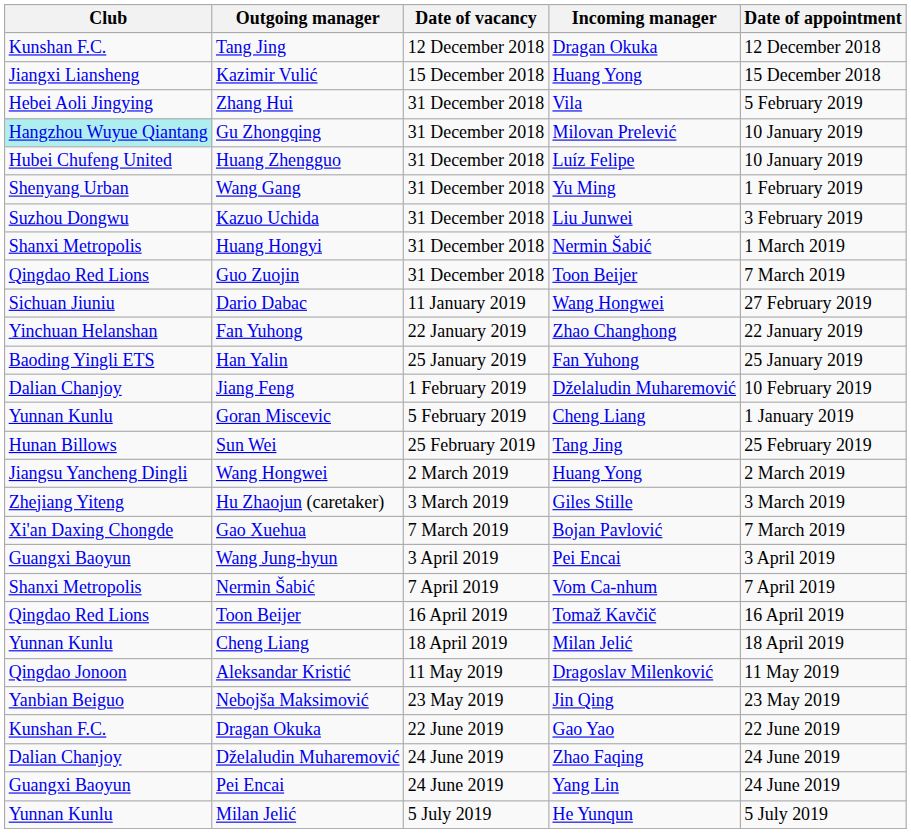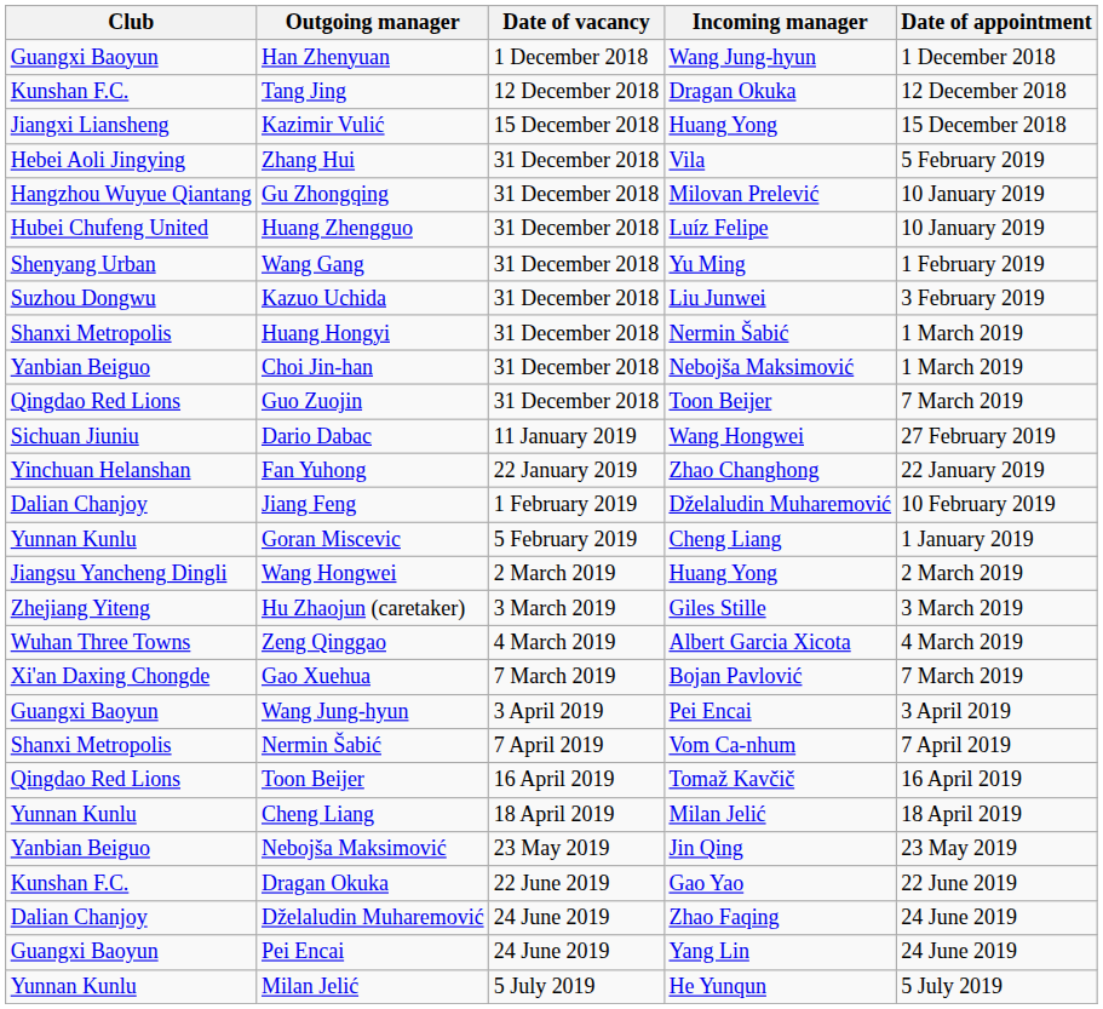 <table class="wikitable">
 <tr>
 <th>Club</th>
 <th>Outgoing manager</th>
 <th>Date of vacancy</th>
 <th>Incoming manager</th>
 <th>Date of appointment</th>
+</tr>
+<tr>
+<td><a href='#'>Guangxi Baoyun</a></td>
+<td> <a href='#'>Han Zhenyuan</a></td>
+<td>1 December 2018</td>
+<td> <a href='#'>Wang Jung-hyun</a></td>
+<td>1 December 2018</td>
 </tr>
 <tr>
 <td><a href='#'>Kunshan F.C.</a></td>
 <td> <a href='#'>Tang Jing</a></td>
 <td>12 December 2018</td>
 <td> <a href='#'>Dragan Okuka</a></td>
 <td>12 December 2018</td>
 </tr>
 <tr>
 <td><a href='#'>Jiangxi Liansheng</a></td>
 <td> <a href='#'>Kazimir Vulić</a></td>
 <td>15 December 2018</td>
 <td> <a href='#'>Huang Yong</a></td>
 <td>15 December 2018</td>
 </tr>
 <tr>
 <td><a href='#'>Hebei Aoli Jingying</a></td>
 <td> <a href='#'>Zhang Hui</a></td>
 <td>31 December 2018</td>
 <td> <a href='#'>Vila</a></td>
 <td>5 February 2019</td>
 </tr>
 <tr>
-<td style="background: paleturquoise;"><a href='#'>Hangzhou Wuyue Qiantang</a></td>
+<td><a href='#'>Hangzhou Wuyue Qiantang</a></td>
 <td> <a href='#'>Gu Zhongqing</a></td>
 <td>31 December 2018</td>
 <td> <a href='#'>Milovan Prelević</a></td>
 <td>10 January 2019</td>
 </tr>
 <tr>
 <td><a href='#'>Hubei Chufeng United</a></td>
 <td> <a href='#'>Huang Zhengguo</a></td>
 <td>31 December 2018</td>
 <td> <a href='#'>Luíz Felipe</a></td>
 <td>10 January 2019</td>
 </tr>
 <tr>
 <td><a href='#'>Shenyang Urban</a></td>
 <td> <a href='#'>Wang Gang</a></td>
 <td>31 December 2018</td>
 <td> <a href='#'>Yu Ming</a></td>
 <td>1 February 2019</td>
 </tr>
 <tr>
 <td><a href='#'>Suzhou Dongwu</a></td>
 <td> <a href='#'>Kazuo Uchida</a></td>
 <td>31 December 2018</td>
 <td> <a href='#'>Liu Junwei</a></td>
 <td>3 February 2019</td>
 </tr>
 <tr>
 <td><a href='#'>Shanxi Metropolis</a></td>
 <td> <a href='#'>Huang Hongyi</a></td>
 <td>31 December 2018</td>
 <td> <a href='#'>Nermin Šabić</a></td>
 <td>1 March 2019</td>
 </tr>
 <tr>
+<td><a href='#'>Yanbian Beiguo</a></td>
+<td> <a href='#'>Choi Jin-han</a></td>
+<td>31 December 2018</td>
+<td> <a href='#'>Nebojša Maksimović</a></td>
+<td>1 March 2019</td>
+</tr>
+<tr>
 <td><a href='#'>Qingdao Red Lions</a></td>
 <td> <a href='#'>Guo Zuojin</a></td>
 <td>31 December 2018</td>
 <td> <a href='#'>Toon Beijer</a></td>
 <td>7 March 2019</td>
 </tr>
 <tr>
 <td><a href='#'>Sichuan Jiuniu</a></td>
 <td> <a href='#'>Dario Dabac</a></td>
 <td>11 January 2019</td>
 <td> <a href='#'>Wang Hongwei</a></td>
 <td>27 February 2019</td>
 </tr>
 <tr>
 <td><a href='#'>Yinchuan Helanshan</a></td>
 <td> <a href='#'>Fan Yuhong</a></td>
 <td>22 January 2019</td>
 <td> <a href='#'>Zhao Changhong</a></td>
 <td>22 January 2019</td>
 </tr>
 <tr>
-<td><a href='#'>Baoding Yingli ETS</a></td>
-<td> <a href='#'>Han Yalin</a></td>
-<td>25 January 2019</td>
-<td> <a href='#'>Fan Yuhong</a></td>
-<td>25 January 2019</td>
-</tr>
-<tr>
 <td><a href='#'>Dalian Chanjoy</a></td>
 <td> <a href='#'>Jiang Feng</a></td>
 <td>1 February 2019</td>
 <td> <a href='#'>Dželaludin Muharemović</a></td>
 <td>10 February 2019</td>
 </tr>
 <tr>
 <td><a href='#'>Yunnan Kunlu</a></td>
 <td> <a href='#'>Goran Miscevic</a></td>
 <td>5 February 2019</td>
 <td> <a href='#'>Cheng Liang</a></td>
 <td>1 January 2019</td>
 </tr>
 <tr>
-<td><a href='#'>Hunan Billows</a></td>
-<td> <a href='#'>Sun Wei</a></td>
-<td>25 February 2019</td>
-<td> <a href='#'>Tang Jing</a></td>
-<td>25 February 2019</td>
-</tr>
-<tr>
 <td><a href='#'>Jiangsu Yancheng Dingli</a></td>
 <td> <a href='#'>Wang Hongwei</a></td>
 <td>2 March 2019</td>
 <td> <a href='#'>Huang Yong</a></td>
 <td>2 March 2019</td>
 </tr>
 <tr>
 <td><a href='#'>Zhejiang Yiteng</a></td>
 <td> <a href='#'>Hu Zhaojun</a> (caretaker)</td>
 <td>3 March 2019</td>
 <td> <a href='#'>Giles Stille</a></td>
 <td>3 March 2019</td>
+</tr>
+<tr>
+<td><a href='#'>Wuhan Three Towns</a></td>
+<td> <a href='#'>Zeng Qinggao</a></td>
+<td>4 March 2019</td>
+<td> <a href='#'>Albert Garcia Xicota</a></td>
+<td>4 March 2019</td>
 </tr>
 <tr>
 <td><a href='#'>Xi'an Daxing Chongde</a></td>
 <td> <a href='#'>Gao Xuehua</a></td>
 <td>7 March 2019</td>
 <td> <a href='#'>Bojan Pavlović</a></td>
 <td>7 March 2019</td>
 </tr>
 <tr>
 <td><a href='#'>Guangxi Baoyun</a></td>
 <td> <a href='#'>Wang Jung-hyun</a></td>
 <td>3 April 2019</td>
 <td> <a href='#'>Pei Encai</a></td>
 <td>3 April 2019</td>
 </tr>
 <tr>
 <td><a href='#'>Shanxi Metropolis</a></td>
 <td> <a href='#'>Nermin Šabić</a></td>
 <td>7 April 2019</td>
 <td> <a href='#'>Vom Ca-nhum</a></td>
 <td>7 April 2019</td>
 </tr>
 <tr>
 <td><a href='#'>Qingdao Red Lions</a></td>
 <td> <a href='#'>Toon Beijer</a></td>
 <td>16 April 2019</td>
 <td> <a href='#'>Tomaž Kavčič</a></td>
 <td>16 April 2019</td>
 </tr>
 <tr>
 <td><a href='#'>Yunnan Kunlu</a></td>
 <td> <a href='#'>Cheng Liang</a></td>
 <td>18 April 2019</td>
 <td> <a href='#'>Milan Jelić</a></td>
 <td>18 April 2019</td>
-</tr>
-<tr>
-<td><a href='#'>Qingdao Jonoon</a></td>
-<td> <a href='#'>Aleksandar Kristić</a></td>
-<td>11 May 2019</td>
-<td> <a href='#'>Dragoslav Milenković</a></td>
-<td>11 May 2019</td>
 </tr>
 <tr>
 <td><a href='#'>Yanbian Beiguo</a></td>
 <td> <a href='#'>Nebojša Maksimović</a></td>
 <td>23 May 2019</td>
 <td> <a href='#'>Jin Qing</a></td>
 <td>23 May 2019</td>
 </tr>
 <tr>
 <td><a href='#'>Kunshan F.C.</a></td>
 <td> <a href='#'>Dragan Okuka</a></td>
 <td>22 June 2019</td>
 <td> <a href='#'>Gao Yao</a></td>
 <td>22 June 2019</td>
 </tr>
 <tr>
 <td><a href='#'>Dalian Chanjoy</a></td>
 <td> <a href='#'>Dželaludin Muharemović</a></td>
 <td>24 June 2019</td>
 <td> <a href='#'>Zhao Faqing</a></td>
 <td>24 June 2019</td>
 </tr>
 <tr>
 <td><a href='#'>Guangxi Baoyun</a></td>
 <td> <a href='#'>Pei Encai</a></td>
 <td>24 June 2019</td>
 <td> <a href='#'>Yang Lin</a></td>
 <td>24 June 2019</td>
 </tr>
 <tr>
 <td><a href='#'>Yunnan Kunlu</a></td>
 <td> <a href='#'>Milan Jelić</a></td>
 <td>5 July 2019</td>
 <td> <a href='#'>He Yunqun</a></td>
 <td>5 July 2019</td>
 </tr>
 <tr>
 </tr>
 </table>
